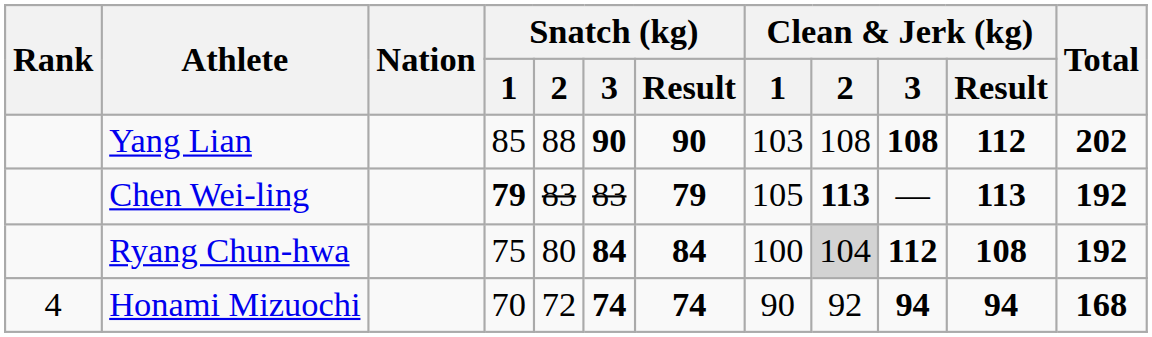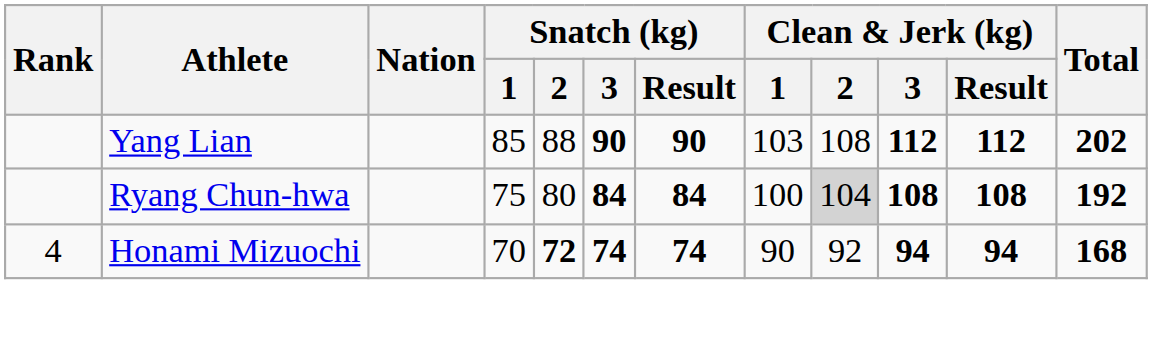 <table class="wikitable sortable" style="text-align:center;">
 <tr>
 <th rowspan=2>Rank</th>
 <th rowspan=2>Athlete</th>
 <th rowspan=2>Nation</th>
 <th colspan=4>Snatch (kg)</th>
 <th colspan=4>Clean & Jerk (kg)</th>
 <th rowspan=2>Total</th>
 </tr>
 <tr>
 <th>1</th>
 <th>2</th>
 <th>3</th>
 <th>Result</th>
 <th>1</th>
 <th>2</th>
 <th>3</th>
 <th>Result</th>
 </tr>
 <tr>
 <td></td>
 <td align=left><a href='#'>Yang Lian</a></td>
 <td align=left></td>
 <td>85</td>
 <td>88</td>
 <td><strong>90</strong></td>
 <td><strong>90</strong></td>
 <td>103</td>
 <td>108</td>
-<td><strong>108</strong></td>
+<td><strong>112</strong></td>
 <td><strong>112</strong></td>
 <td><strong>202</strong></td>
-</tr>
-<tr>
-<td></td>
-<td align=left><a href='#'>Chen Wei-ling</a></td>
-<td align=left></td>
-<td><strong>79</strong></td>
-<td><s>83</s></td>
-<td><s>83</s></td>
-<td><strong>79</strong></td>
-<td>105</td>
-<td><strong>113</strong></td>
-<td>—</td>
-<td><strong>113</strong></td>
-<td><strong>192</strong></td>
 </tr>
 <tr>
 <td></td>
 <td align=left><a href='#'>Ryang Chun-hwa</a></td>
 <td align=left></td>
 <td>75</td>
 <td>80</td>
 <td><strong>84</strong></td>
 <td><strong>84</strong></td>
 <td>100</td>
 <td style="background: lightgrey;">104</td>
-<td><strong>112</strong></td>
+<td><strong>108</strong></td>
 <td><strong>108</strong></td>
 <td><strong>192</strong></td>
 </tr>
 <tr>
 <td>4</td>
 <td align=left><a href='#'>Honami Mizuochi</a></td>
 <td align=left></td>
 <td>70</td>
-<td>72</td>
+<td><strong>72</strong></td>
 <td><strong>74</strong></td>
 <td><strong>74</strong></td>
 <td>90</td>
 <td>92</td>
 <td><strong>94</strong></td>
 <td><strong>94</strong></td>
 <td><strong>168</strong></td>
 </tr>
 </table>
